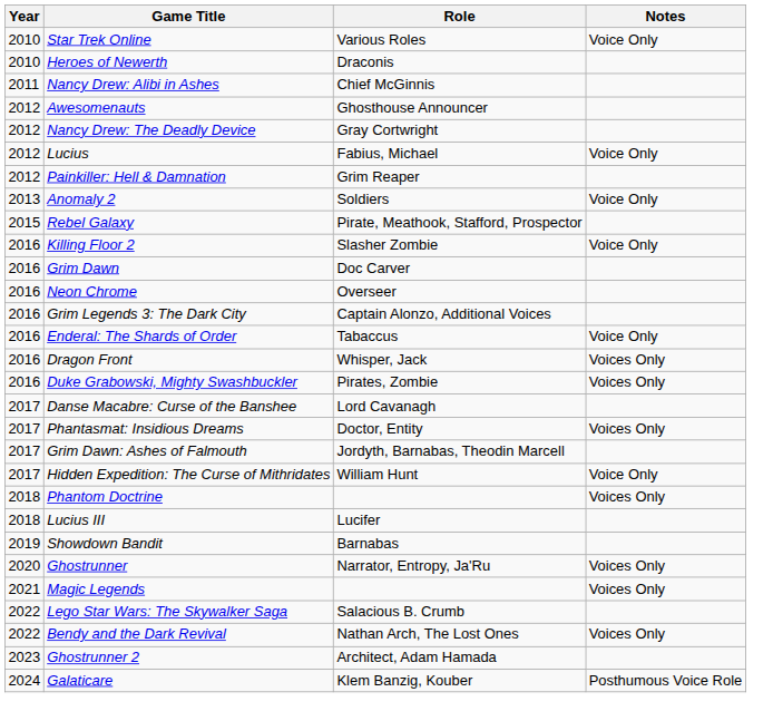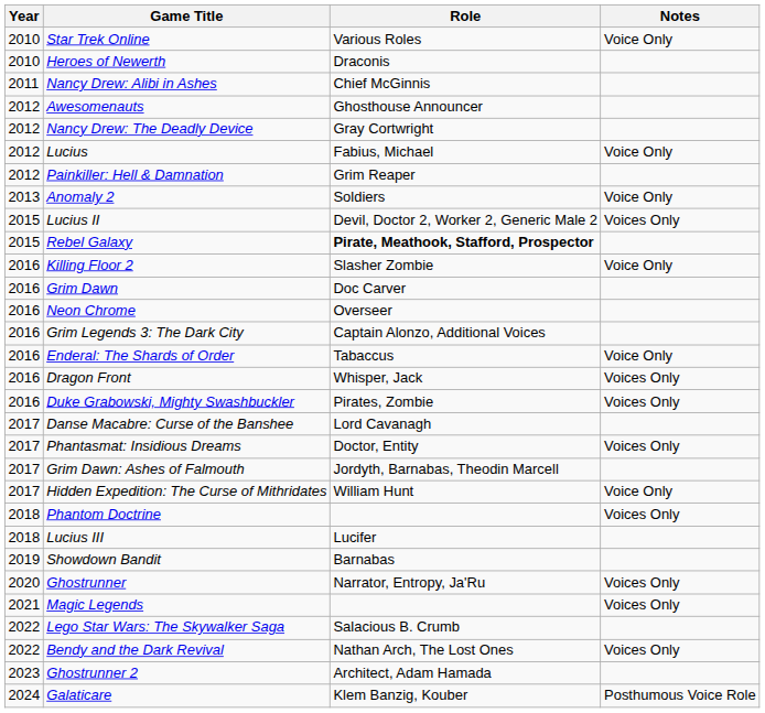 <table class="wikitable sortable">
 <tr>
 <th>Year</th>
 <th>Game Title</th>
 <th>Role</th>
 <th>Notes</th>
 </tr>
 <tr>
 <td>2010</td>
 <td><em><a href='#'>Star Trek Online</a></em></td>
 <td>Various Roles</td>
 <td>Voice Only</td>
 </tr>
 <tr>
 <td>2010</td>
 <td><em><a href='#'>Heroes of Newerth</a></em></td>
 <td>Draconis</td>
 <td></td>
 </tr>
 <tr>
 <td>2011</td>
 <td><em><a href='#'>Nancy Drew: Alibi in Ashes</a></em></td>
 <td>Chief McGinnis</td>
 <td></td>
 </tr>
 <tr>
 <td>2012</td>
 <td><em><a href='#'>Awesomenauts</a></em></td>
 <td>Ghosthouse Announcer</td>
 <td></td>
 </tr>
 <tr>
 <td>2012</td>
 <td><em><a href='#'>Nancy Drew: The Deadly Device</a></em></td>
 <td>Gray Cortwright</td>
 <td></td>
 </tr>
 <tr>
 <td>2012</td>
 <td><em>Lucius</em></td>
 <td>Fabius, Michael</td>
 <td>Voice Only</td>
 </tr>
 <tr>
 <td>2012</td>
 <td><em><a href='#'>Painkiller: Hell & Damnation</a></em></td>
 <td>Grim Reaper</td>
 <td></td>
 </tr>
 <tr>
 <td>2013</td>
 <td><em><a href='#'>Anomaly 2</a></em></td>
 <td>Soldiers</td>
 <td>Voice Only</td>
 </tr>
 <tr>
 <td>2015</td>
+<td><em>Lucius II</em></td>
+<td>Devil, Doctor 2, Worker 2, Generic Male 2</td>
+<td>Voices Only</td>
+</tr>
+<tr>
+<td>2015</td>
 <td><em><a href='#'>Rebel Galaxy</a></em></td>
-<td>Pirate, Meathook, Stafford, Prospector</td>
+<td><strong>Pirate, Meathook, Stafford, Prospector</strong></td>
 <td></td>
 </tr>
 <tr>
 <td>2016</td>
 <td><em><a href='#'>Killing Floor 2</a></em></td>
 <td>Slasher Zombie</td>
 <td>Voice Only</td>
 </tr>
 <tr>
 <td>2016</td>
 <td><em><a href='#'>Grim Dawn</a></em></td>
 <td>Doc Carver</td>
 <td></td>
 </tr>
 <tr>
 <td>2016</td>
 <td><em><a href='#'>Neon Chrome</a></em></td>
 <td>Overseer</td>
 <td></td>
 </tr>
 <tr>
 <td>2016</td>
 <td><em>Grim Legends 3: The Dark City</em></td>
 <td>Captain Alonzo, Additional Voices</td>
 <td></td>
 </tr>
 <tr>
 <td>2016</td>
 <td><em><a href='#'>Enderal: The Shards of Order</a></em></td>
 <td>Tabaccus</td>
 <td>Voice Only</td>
 </tr>
 <tr>
 <td>2016</td>
 <td><em>Dragon Front</em></td>
 <td>Whisper, Jack</td>
 <td>Voices Only</td>
 </tr>
 <tr>
 <td>2016</td>
 <td><em><a href='#'>Duke Grabowski, Mighty Swashbuckler</a></em></td>
 <td>Pirates, Zombie</td>
 <td>Voices Only</td>
 </tr>
 <tr>
 <td>2017</td>
 <td><em>Danse Macabre: Curse of the Banshee</em></td>
 <td>Lord Cavanagh</td>
 <td></td>
 </tr>
 <tr>
 <td>2017</td>
 <td><em>Phantasmat: Insidious Dreams</em></td>
 <td>Doctor, Entity</td>
 <td>Voices Only</td>
 </tr>
 <tr>
 <td>2017</td>
 <td><em>Grim Dawn: Ashes of Falmouth</em></td>
 <td>Jordyth, Barnabas, Theodin Marcell</td>
 <td></td>
 </tr>
 <tr>
 <td>2017</td>
 <td><em>Hidden Expedition: The Curse of Mithridates</em></td>
 <td>William Hunt</td>
 <td>Voice Only</td>
 </tr>
 <tr>
 <td>2018</td>
 <td><em><a href='#'>Phantom Doctrine</a></em></td>
 <td></td>
 <td>Voices Only</td>
 </tr>
 <tr>
 <td>2018</td>
 <td><em>Lucius III</em></td>
 <td>Lucifer</td>
 <td></td>
 </tr>
 <tr>
 <td>2019</td>
 <td><em>Showdown Bandit</em></td>
 <td>Barnabas</td>
 <td></td>
 </tr>
 <tr>
 <td>2020</td>
 <td><em><a href='#'>Ghostrunner</a></em></td>
 <td>Narrator, Entropy, Ja'Ru</td>
 <td>Voices Only</td>
 </tr>
 <tr>
 <td>2021</td>
 <td><em><a href='#'>Magic Legends</a></em></td>
 <td></td>
 <td>Voices Only</td>
 </tr>
 <tr>
 <td>2022</td>
 <td><em><a href='#'>Lego Star Wars: The Skywalker Saga</a></em></td>
 <td>Salacious B. Crumb</td>
 <td></td>
 </tr>
 <tr>
 <td>2022</td>
 <td><em><a href='#'>Bendy and the Dark Revival</a></em></td>
 <td>Nathan Arch, The Lost Ones</td>
 <td>Voices Only</td>
 </tr>
 <tr>
 <td>2023</td>
 <td><em><a href='#'>Ghostrunner 2</a></em></td>
 <td>Architect, Adam Hamada</td>
 <td></td>
 </tr>
 <tr>
 <td>2024</td>
 <td><em><a href='#'>Galaticare</a></em></td>
 <td>Klem Banzig, Kouber</td>
 <td>Posthumous Voice Role</td>
 </tr>
 </table>
